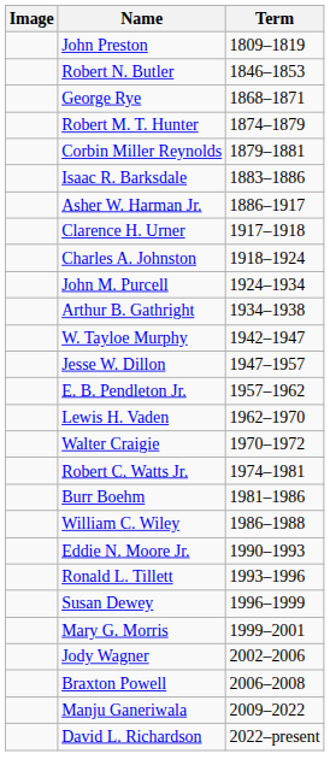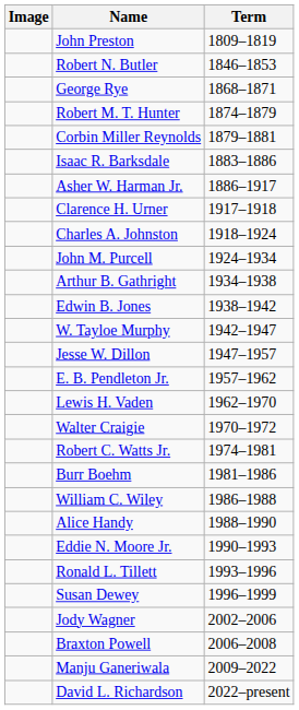 <table class="wikitable">
 <tr>
 <th>Image</th>
 <th>Name</th>
 <th>Term</th>
 </tr>
 <tr>
 <td></td>
 <td><a href='#'>John Preston</a></td>
 <td>1809–1819</td>
 </tr>
 <tr>
 <td></td>
 <td><a href='#'>Robert N. Butler</a></td>
 <td>1846–1853</td>
 </tr>
 <tr>
 <td></td>
 <td><a href='#'>George Rye</a></td>
 <td>1868–1871</td>
 </tr>
 <tr>
 <td></td>
 <td><a href='#'>Robert M. T. Hunter</a></td>
 <td>1874–1879</td>
 </tr>
 <tr>
 <td></td>
 <td><a href='#'>Corbin Miller Reynolds</a></td>
 <td>1879–1881</td>
 </tr>
 <tr>
 <td></td>
 <td><a href='#'>Isaac R. Barksdale</a></td>
 <td>1883–1886</td>
 </tr>
 <tr>
 <td></td>
 <td><a href='#'>Asher W. Harman Jr.</a></td>
 <td>1886–1917</td>
 </tr>
 <tr>
 <td></td>
 <td><a href='#'>Clarence H. Urner</a></td>
 <td>1917–1918</td>
 </tr>
 <tr>
 <td></td>
 <td><a href='#'>Charles A. Johnston</a></td>
 <td>1918–1924</td>
 </tr>
 <tr>
 <td></td>
 <td><a href='#'>John M. Purcell</a></td>
 <td>1924–1934</td>
 </tr>
 <tr>
 <td></td>
 <td><a href='#'>Arthur B. Gathright</a></td>
 <td>1934–1938</td>
 </tr>
 <tr>
 <td></td>
+<td><a href='#'>Edwin B. Jones</a></td>
+<td>1938–1942</td>
+</tr>
+<tr>
+<td></td>
 <td><a href='#'>W. Tayloe Murphy</a></td>
 <td>1942–1947</td>
 </tr>
 <tr>
 <td></td>
 <td><a href='#'>Jesse W. Dillon</a></td>
 <td>1947–1957</td>
 </tr>
 <tr>
 <td></td>
 <td><a href='#'>E. B. Pendleton Jr.</a></td>
 <td>1957–1962</td>
 </tr>
 <tr>
 <td></td>
 <td><a href='#'>Lewis H. Vaden</a></td>
 <td>1962–1970</td>
 </tr>
 <tr>
 <td></td>
 <td><a href='#'>Walter Craigie</a></td>
 <td>1970–1972</td>
 </tr>
 <tr>
 <td></td>
 <td><a href='#'>Robert C. Watts Jr.</a></td>
 <td>1974–1981</td>
 </tr>
 <tr>
 <td></td>
 <td><a href='#'>Burr Boehm</a></td>
 <td>1981–1986</td>
 </tr>
 <tr>
 <td></td>
 <td><a href='#'>William C. Wiley</a></td>
 <td>1986–1988</td>
 </tr>
 <tr>
 <td></td>
+<td><a href='#'>Alice Handy</a></td>
+<td>1988–1990</td>
+</tr>
+<tr>
+<td></td>
 <td><a href='#'>Eddie N. Moore Jr.</a></td>
 <td>1990–1993</td>
 </tr>
 <tr>
 <td></td>
 <td><a href='#'>Ronald L. Tillett</a></td>
 <td>1993–1996</td>
 </tr>
 <tr>
 <td></td>
 <td><a href='#'>Susan Dewey</a></td>
 <td>1996–1999</td>
-</tr>
-<tr>
-<td></td>
-<td><a href='#'>Mary G. Morris</a></td>
-<td>1999–2001</td>
 </tr>
 <tr>
 <td></td>
 <td><a href='#'>Jody Wagner</a></td>
 <td>2002–2006</td>
 </tr>
 <tr>
 <td></td>
 <td><a href='#'>Braxton Powell</a></td>
 <td>2006–2008</td>
 </tr>
 <tr>
 <td></td>
 <td><a href='#'>Manju Ganeriwala</a></td>
 <td>2009–2022</td>
 </tr>
 <tr>
 <td></td>
 <td><a href='#'>David L. Richardson</a></td>
 <td>2022–present</td>
 </tr>
 </table>
